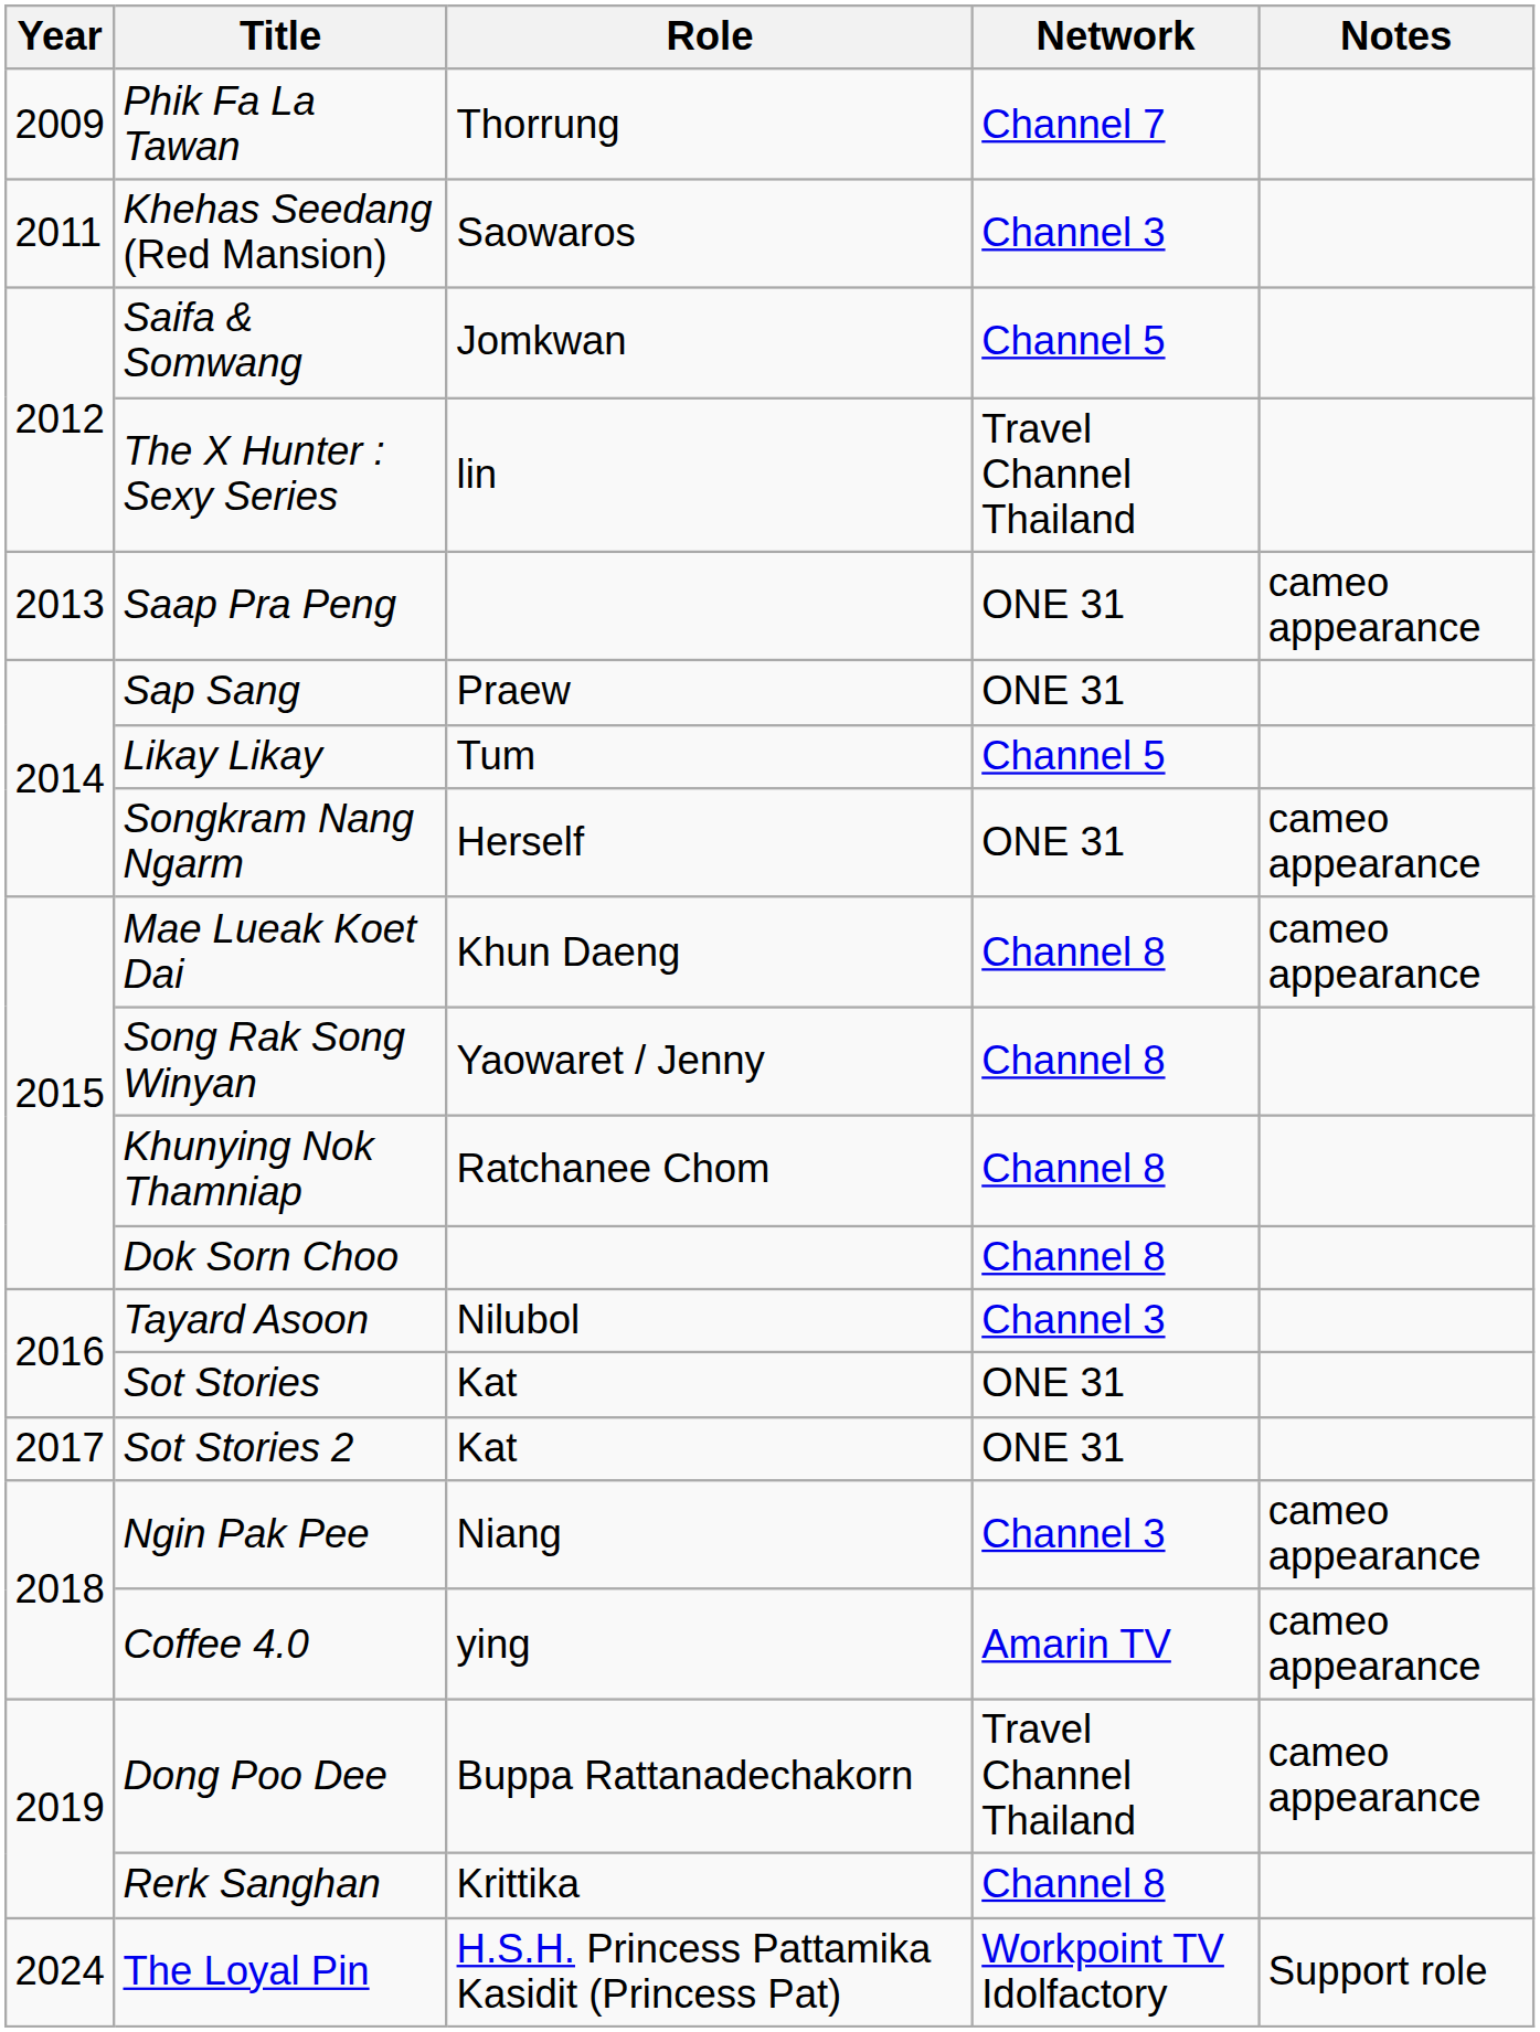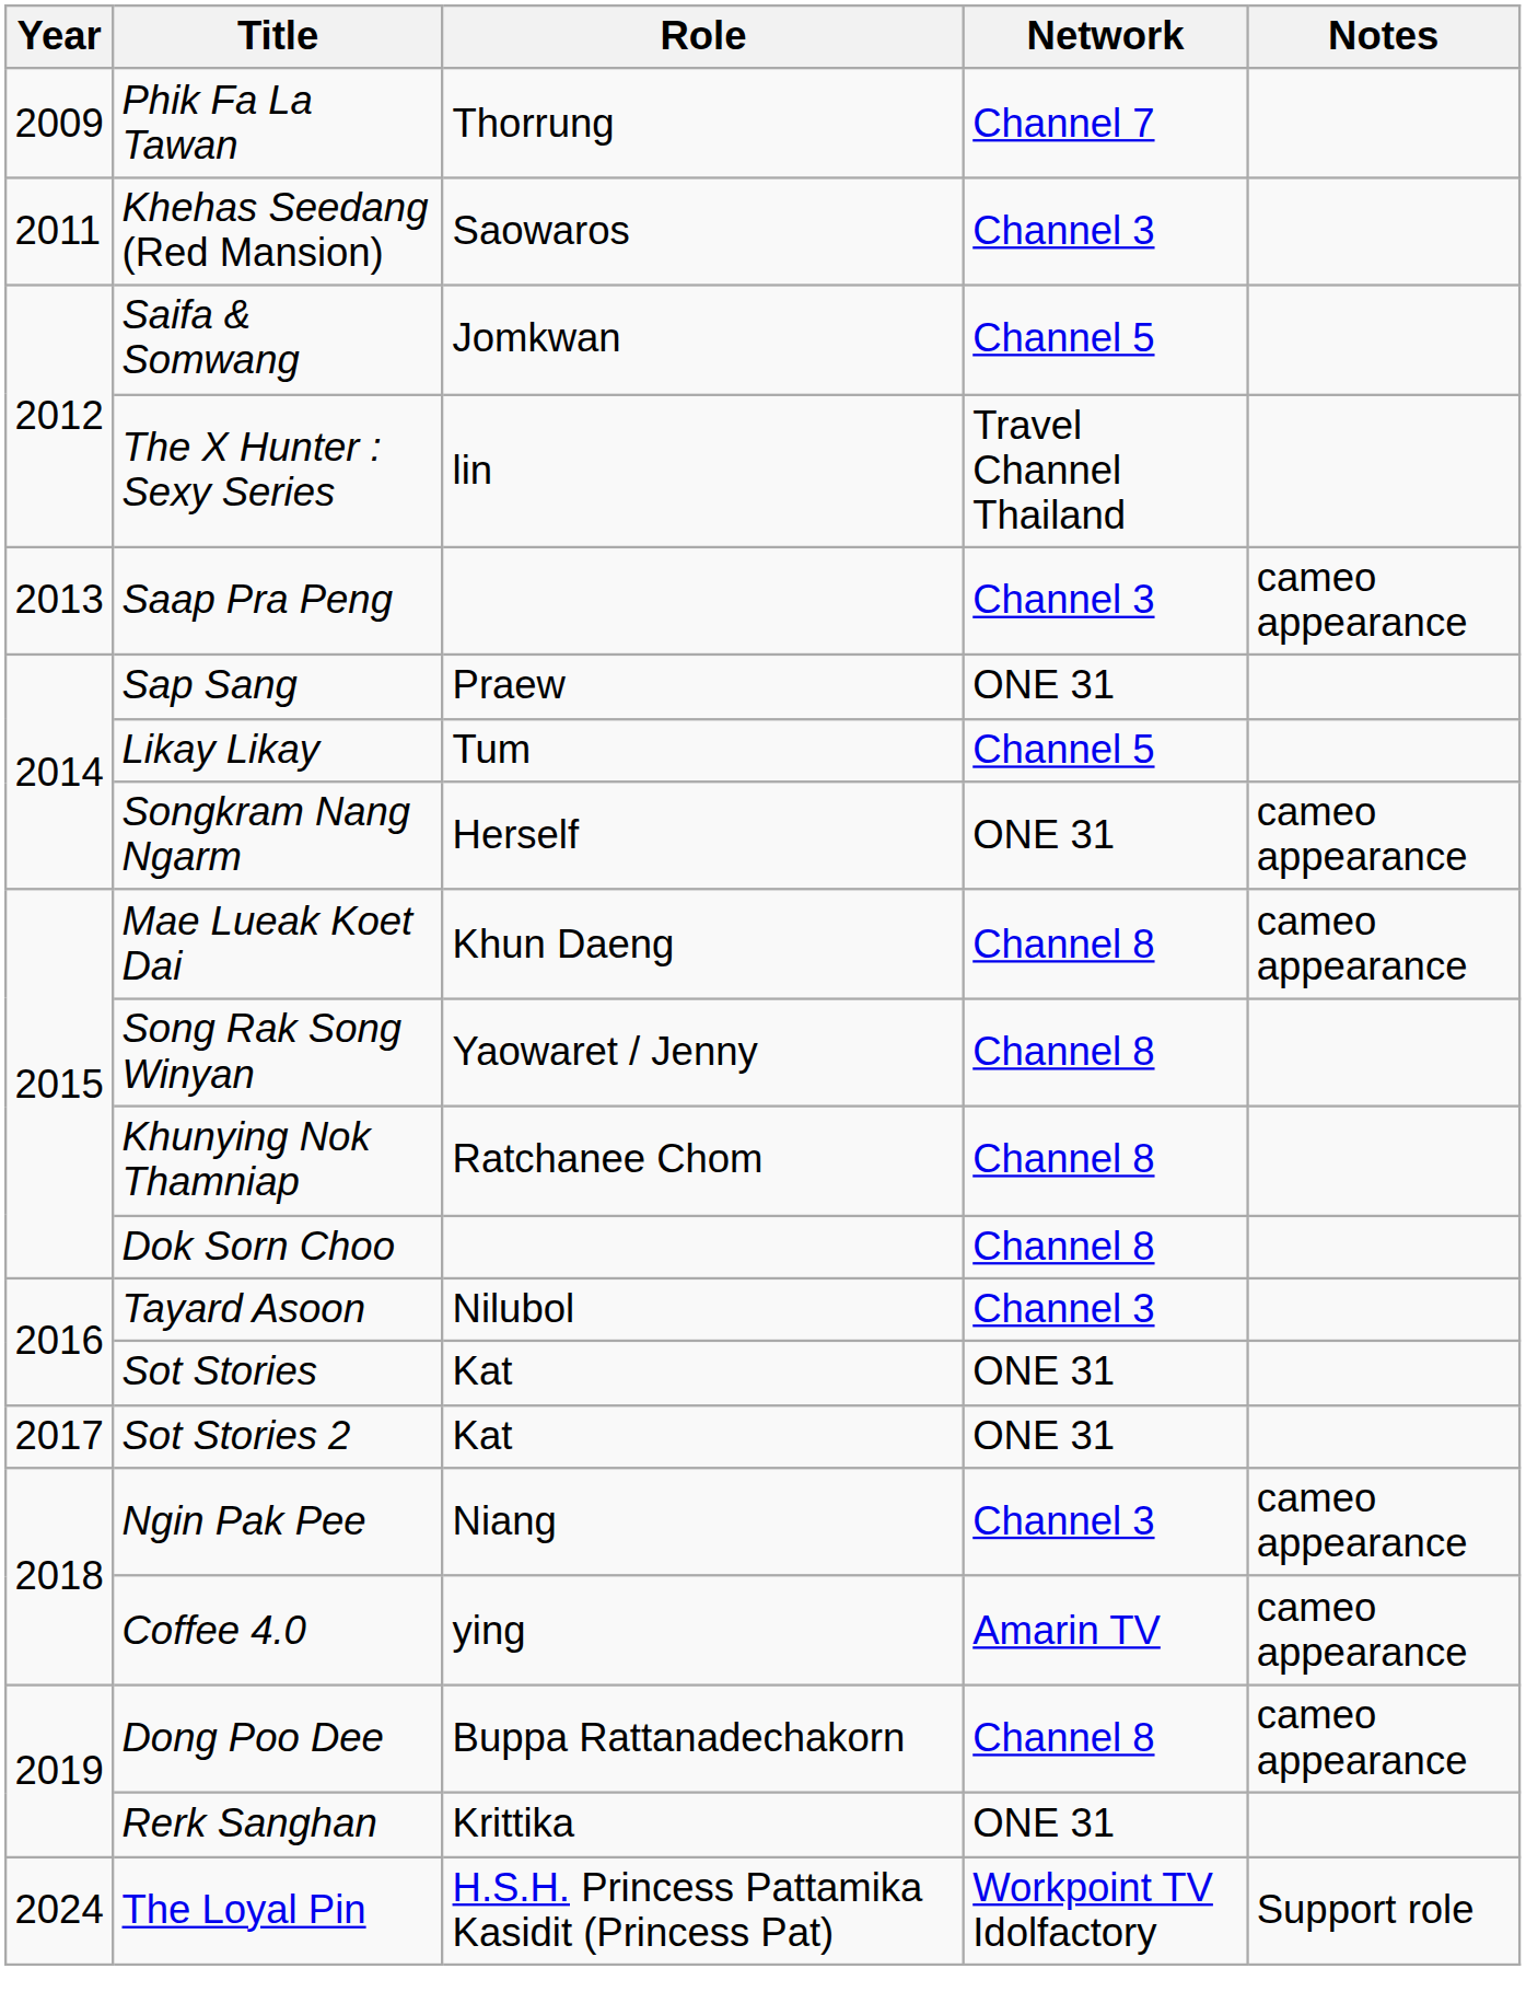 <table class="wikitable sortable">
 <tr>
 <th>Year</th>
 <th>Title</th>
 <th>Role</th>
 <th>Network</th>
 <th class="unsortable">Notes</th>
 </tr>
 <tr>
 <td>2009</td>
 <td><em>Phik Fa La Tawan</em></td>
 <td>Thorrung</td>
 <td><a href='#'>Channel 7</a></td>
 <td></td>
 </tr>
 <tr>
 <td>2011</td>
 <td><em>Khehas Seedang</em> (Red Mansion)</td>
 <td>Saowaros</td>
 <td><a href='#'>Channel 3</a></td>
 <td></td>
 </tr>
 <tr>
 <td rowspan = "2">2012</td>
 <td><em>Saifa & Somwang</em></td>
 <td>Jomkwan</td>
 <td><a href='#'>Channel 5</a></td>
 <td></td>
 </tr>
 <tr>
 <td><em>The X Hunter : Sexy Series</em></td>
 <td>lin</td>
 <td>Travel Channel Thailand</td>
 <td></td>
 </tr>
 <tr>
 <td rowspan = "1">2013</td>
 <td><em>Saap Pra Peng</em></td>
 <td></td>
-<td>ONE 31</td>
+<td><a href='#'>Channel 3</a></td>
 <td>cameo appearance</td>
 </tr>
 <tr>
 <td rowspan = "3">2014</td>
 <td><em> Sap Sang </em></td>
 <td>Praew</td>
 <td>ONE 31</td>
 <td></td>
 </tr>
 <tr>
 <td><em> Likay Likay  </em></td>
 <td>Tum</td>
 <td><a href='#'>Channel 5</a></td>
 <td></td>
 </tr>
 <tr>
 <td><em>Songkram Nang Ngarm </em></td>
 <td>Herself</td>
 <td>ONE 31</td>
 <td>cameo appearance</td>
 </tr>
 <tr>
 <td rowspan = "4">2015</td>
 <td><em> Mae Lueak Koet Dai </em></td>
 <td>Khun Daeng</td>
 <td><a href='#'>Channel 8</a></td>
 <td>cameo appearance</td>
 </tr>
 <tr>
 <td><em> Song Rak Song Winyan  </em></td>
 <td>Yaowaret / Jenny</td>
 <td><a href='#'>Channel 8</a></td>
 <td></td>
 </tr>
 <tr>
 <td><em> Khunying Nok Thamniap  </em></td>
 <td>Ratchanee Chom</td>
 <td><a href='#'>Channel 8</a></td>
 <td></td>
 </tr>
 <tr>
 <td><em> Dok Sorn Choo </em></td>
 <td></td>
 <td><a href='#'>Channel 8</a></td>
 <td></td>
 </tr>
 <tr>
 <td rowspan = "2">2016</td>
 <td><em> Tayard Asoon </em></td>
 <td>Nilubol</td>
 <td><a href='#'>Channel 3</a></td>
 <td></td>
 </tr>
 <tr>
 <td><em> Sot Stories </em></td>
 <td>Kat</td>
 <td>ONE 31</td>
 <td></td>
 </tr>
 <tr>
 <td rowspan = "1">2017</td>
 <td><em>Sot Stories 2 </em></td>
 <td>Kat</td>
 <td>ONE 31</td>
 <td></td>
 </tr>
 <tr>
 <td rowspan = "2">2018</td>
 <td><em> Ngin Pak Pee</em></td>
 <td>Niang</td>
 <td><a href='#'>Channel 3</a></td>
 <td>cameo appearance</td>
 </tr>
 <tr>
 <td><em> Coffee 4.0</em></td>
 <td>ying</td>
 <td><a href='#'>Amarin TV</a></td>
 <td>cameo appearance</td>
 </tr>
 <tr>
 <td rowspan = "2">2019</td>
 <td><em> Dong Poo Dee</em></td>
 <td>Buppa Rattanadechakorn</td>
-<td>Travel Channel Thailand</td>
+<td><a href='#'>Channel 8</a></td>
 <td>cameo appearance</td>
 </tr>
 <tr>
 <td><em>Rerk Sanghan </em></td>
 <td>Krittika</td>
-<td><a href='#'>Channel 8</a></td>
+<td>ONE 31</td>
 <td></td>
 </tr>
 <tr>
 <td>2024</td>
 <td><a href='#'>The Loyal Pin</a></td>
 <td><a href='#'>H.S.H.</a> Princess Pattamika Kasidit (Princess Pat)</td>
 <td><a href='#'>Workpoint TV</a><br>Idolfactory</td>
 <td>Support role</td>
 </tr>
 </table>
